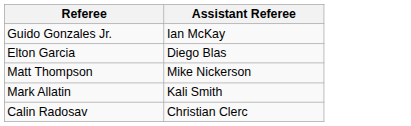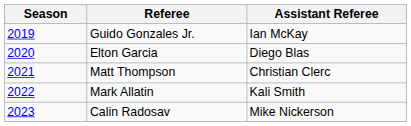 <table class="wikitable sortable">
 <tr>
+<th style="width:100px">Season</th>
 <th style="width:200px">Referee</th>
 <th style="width:200px">Assistant Referee</th>
 </tr>
 <tr>
+<td><a href='#'>2019</a></td>
 <td> Guido Gonzales Jr.</td>
 <td> Ian McKay</td>
 </tr>
 <tr>
+<td><a href='#'>2020</a></td>
 <td> Elton Garcia</td>
 <td> Diego Blas</td>
 </tr>
 <tr>
+<td><a href='#'>2021</a></td>
 <td> Matt Thompson</td>
-<td> Mike Nickerson</td>
+<td> Christian Clerc</td>
 </tr>
 <tr>
+<td><a href='#'>2022</a></td>
 <td> Mark Allatin</td>
 <td> Kali Smith</td>
 </tr>
 <tr>
+<td><a href='#'>2023</a></td>
 <td> Calin Radosav</td>
-<td> Christian Clerc</td>
+<td> Mike Nickerson</td>
 </tr>
 </table>
